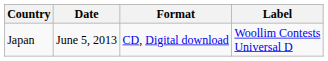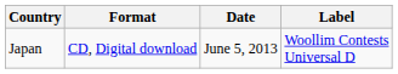 <table class="wikitable plainrowheaders">
 <tr>
 <th scope="col">Country</th>
+<th>Format</th>
 <th>Date</th>
-<th>Format</th>
 <th>Label</th>
 </tr>
 <tr>
 <td scope="row" rowspan="1">Japan</td>
+<td><a href='#'>CD</a>, <a href='#'>Digital download</a></td>
 <td scope="row" rowspan="1">June 5, 2013</td>
-<td><a href='#'>CD</a>, <a href='#'>Digital download</a></td>
 <td scope="row" rowspan="1"><a href='#'>Woollim Contests</a><br><a href='#'>Universal D</a></td>
 </tr>
 </table>
